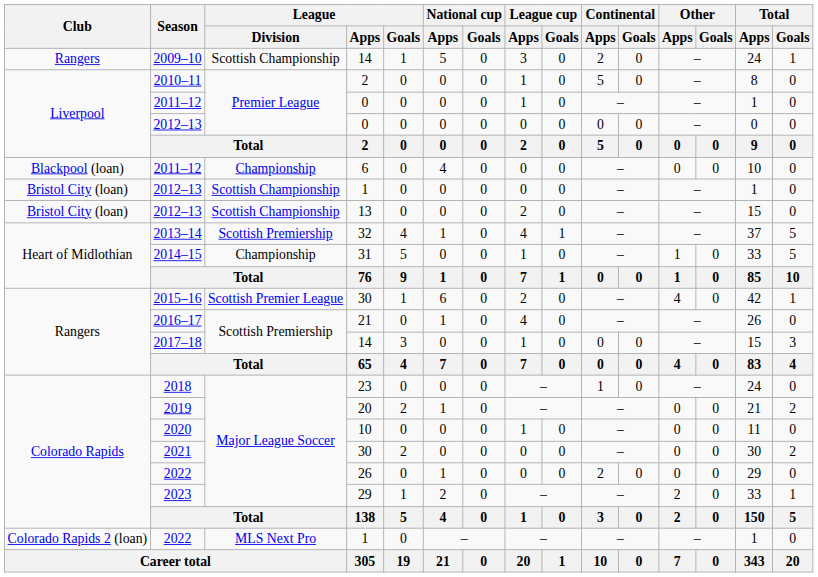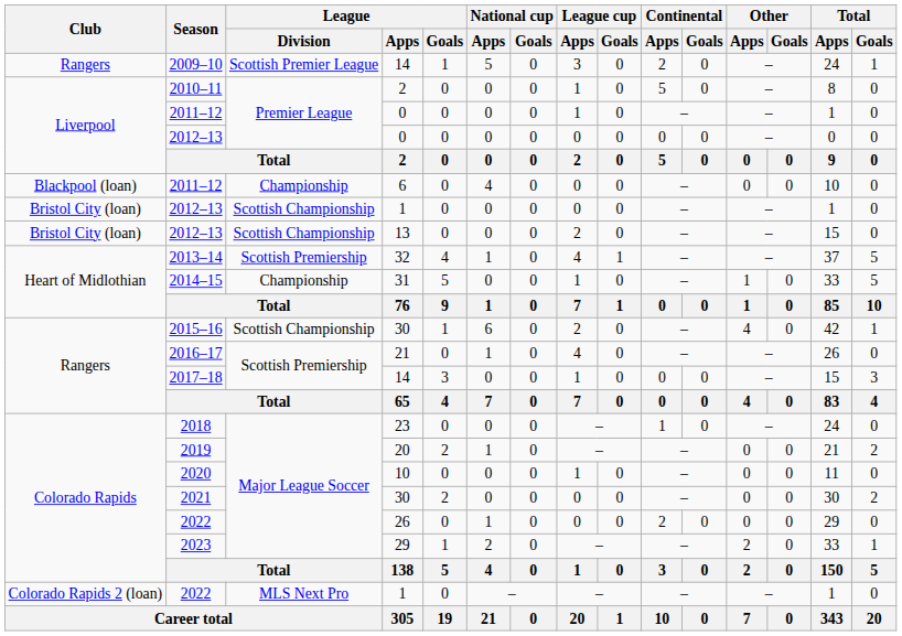 <table class="wikitable" style="text-align:center">
 <tr>
 <th rowspan="2">Club</th>
 <th rowspan="2">Season</th>
 <th colspan="3">League</th>
 <th colspan="2">National cup</th>
 <th colspan="2">League cup</th>
 <th colspan="2">Continental</th>
 <th colspan="2">Other</th>
 <th colspan="2">Total</th>
 </tr>
 <tr>
 <th>Division</th>
 <th>Apps</th>
 <th>Goals</th>
 <th>Apps</th>
 <th>Goals</th>
 <th>Apps</th>
 <th>Goals</th>
 <th>Apps</th>
 <th>Goals</th>
 <th>Apps</th>
 <th>Goals</th>
 <th>Apps</th>
 <th>Goals</th>
 </tr>
 <tr>
 <td><a href='#'>Rangers</a></td>
 <td><a href='#'>2009–10</a></td>
-<td>Scottish Championship</td>
+<td><a href='#'>Scottish Premier League</a></td>
 <td>14</td>
 <td>1</td>
 <td>5</td>
 <td>0</td>
 <td>3</td>
 <td>0</td>
 <td>2</td>
 <td>0</td>
 <td colspan="2">–</td>
 <td>24</td>
 <td>1</td>
 </tr>
 <tr>
 <td rowspan="4"><a href='#'>Liverpool</a></td>
 <td><a href='#'>2010–11</a></td>
 <td rowspan=3><a href='#'>Premier League</a></td>
 <td>2</td>
 <td>0</td>
 <td>0</td>
 <td>0</td>
 <td>1</td>
 <td>0</td>
 <td>5</td>
 <td>0</td>
 <td colspan="2">–</td>
 <td>8</td>
 <td>0</td>
 </tr>
 <tr>
 <td><a href='#'>2011–12</a></td>
 <td>0</td>
 <td>0</td>
 <td>0</td>
 <td>0</td>
 <td>1</td>
 <td>0</td>
 <td colspan="2">–</td>
 <td colspan="2">–</td>
 <td>1</td>
 <td>0</td>
 </tr>
 <tr>
 <td><a href='#'>2012–13</a></td>
 <td>0</td>
 <td>0</td>
 <td>0</td>
 <td>0</td>
 <td>0</td>
 <td>0</td>
 <td>0</td>
 <td>0</td>
 <td colspan="2">–</td>
 <td>0</td>
 <td>0</td>
 </tr>
 <tr>
 <th colspan="2">Total</th>
 <th>2</th>
 <th>0</th>
 <th>0</th>
 <th>0</th>
 <th>2</th>
 <th>0</th>
 <th>5</th>
 <th>0</th>
 <th>0</th>
 <th>0</th>
 <th>9</th>
 <th>0</th>
 </tr>
 <tr>
 <td><a href='#'>Blackpool</a> (loan)</td>
 <td><a href='#'>2011–12</a></td>
 <td><a href='#'>Championship</a></td>
 <td>6</td>
 <td>0</td>
 <td>4</td>
 <td>0</td>
 <td>0</td>
 <td>0</td>
 <td colspan="2">–</td>
 <td>0</td>
 <td>0</td>
 <td>10</td>
 <td>0</td>
 </tr>
 <tr>
 <td><a href='#'>Bristol City</a> (loan)</td>
 <td><a href='#'>2012–13</a></td>
 <td><a href='#'>Scottish Championship</a></td>
 <td>1</td>
 <td>0</td>
 <td>0</td>
 <td>0</td>
 <td>0</td>
 <td>0</td>
 <td colspan="2">–</td>
 <td colspan="2">–</td>
 <td>1</td>
 <td>0</td>
 </tr>
 <tr>
 <td><a href='#'>Bristol City</a> (loan)</td>
 <td><a href='#'>2012–13</a></td>
 <td><a href='#'>Scottish Championship</a></td>
 <td>13</td>
 <td>0</td>
 <td>0</td>
 <td>0</td>
 <td>2</td>
 <td>0</td>
 <td colspan="2">–</td>
 <td colspan="2">–</td>
 <td>15</td>
 <td>0</td>
 </tr>
 <tr>
 <td rowspan="3">Heart of Midlothian</td>
 <td><a href='#'>2013–14</a></td>
 <td><a href='#'>Scottish Premiership</a></td>
 <td>32</td>
 <td>4</td>
 <td>1</td>
 <td>0</td>
 <td>4</td>
 <td>1</td>
 <td colspan="2">–</td>
 <td colspan="2">–</td>
 <td>37</td>
 <td>5</td>
 </tr>
 <tr>
 <td><a href='#'>2014–15</a></td>
 <td>Championship</td>
 <td>31</td>
 <td>5</td>
 <td>0</td>
 <td>0</td>
 <td>1</td>
 <td>0</td>
 <td colspan="2">–</td>
 <td>1</td>
 <td>0</td>
 <td>33</td>
 <td>5</td>
 </tr>
 <tr>
 <th colspan="2">Total</th>
 <th>76</th>
 <th>9</th>
 <th>1</th>
 <th>0</th>
 <th>7</th>
 <th>1</th>
 <th>0</th>
 <th>0</th>
 <th>1</th>
 <th>0</th>
 <th>85</th>
 <th>10</th>
 </tr>
 <tr>
 <td rowspan="4">Rangers</td>
 <td><a href='#'>2015–16</a></td>
-<td><a href='#'>Scottish Premier League</a></td>
+<td>Scottish Championship</td>
 <td>30</td>
 <td>1</td>
 <td>6</td>
 <td>0</td>
 <td>2</td>
 <td>0</td>
 <td colspan="2">–</td>
 <td>4</td>
 <td>0</td>
 <td>42</td>
 <td>1</td>
 </tr>
 <tr>
 <td><a href='#'>2016–17</a></td>
 <td rowspan=2>Scottish Premiership</td>
 <td>21</td>
 <td>0</td>
 <td>1</td>
 <td>0</td>
 <td>4</td>
 <td>0</td>
 <td colspan="2">–</td>
 <td colspan="2">–</td>
 <td>26</td>
 <td>0</td>
 </tr>
 <tr>
 <td><a href='#'>2017–18</a></td>
 <td>14</td>
 <td>3</td>
 <td>0</td>
 <td>0</td>
 <td>1</td>
 <td>0</td>
 <td>0</td>
 <td>0</td>
 <td colspan="2">–</td>
 <td>15</td>
 <td>3</td>
 </tr>
 <tr>
 <th colspan="2">Total</th>
 <th>65</th>
 <th>4</th>
 <th>7</th>
 <th>0</th>
 <th>7</th>
 <th>0</th>
 <th>0</th>
 <th>0</th>
 <th>4</th>
 <th>0</th>
 <th>83</th>
 <th>4</th>
 </tr>
 <tr>
 <td rowspan="7"><a href='#'>Colorado Rapids</a></td>
 <td><a href='#'>2018</a></td>
 <td rowspan="6"><a href='#'>Major League Soccer</a></td>
 <td>23</td>
 <td>0</td>
 <td>0</td>
 <td>0</td>
 <td colspan="2">–</td>
 <td>1</td>
 <td>0</td>
 <td colspan="2">–</td>
 <td>24</td>
 <td>0</td>
 </tr>
 <tr>
 <td><a href='#'>2019</a></td>
 <td>20</td>
 <td>2</td>
 <td>1</td>
 <td>0</td>
 <td colspan="2">–</td>
 <td colspan="2">–</td>
 <td>0</td>
 <td>0</td>
 <td>21</td>
 <td>2</td>
 </tr>
 <tr>
 <td><a href='#'>2020</a></td>
 <td>10</td>
 <td>0</td>
 <td>0</td>
 <td>0</td>
 <td>1</td>
 <td>0</td>
 <td colspan="2">–</td>
 <td>0</td>
 <td>0</td>
 <td>11</td>
 <td>0</td>
 </tr>
 <tr>
 <td><a href='#'>2021</a></td>
 <td>30</td>
 <td>2</td>
 <td>0</td>
 <td>0</td>
 <td>0</td>
 <td>0</td>
 <td colspan="2">–</td>
 <td>0</td>
 <td>0</td>
 <td>30</td>
 <td>2</td>
 </tr>
 <tr>
 <td><a href='#'>2022</a></td>
 <td>26</td>
 <td>0</td>
 <td>1</td>
 <td>0</td>
 <td>0</td>
 <td>0</td>
 <td>2</td>
 <td>0</td>
 <td>0</td>
 <td>0</td>
 <td>29</td>
 <td>0</td>
 </tr>
 <tr>
 <td><a href='#'>2023</a></td>
 <td>29</td>
 <td>1</td>
 <td>2</td>
 <td>0</td>
 <td colspan="2">–</td>
 <td colspan="2">–</td>
 <td>2</td>
 <td>0</td>
 <td>33</td>
 <td>1</td>
 </tr>
 <tr>
 <th colspan="2">Total</th>
 <th>138</th>
 <th>5</th>
 <th>4</th>
 <th>0</th>
 <th>1</th>
 <th>0</th>
 <th>3</th>
 <th>0</th>
 <th>2</th>
 <th>0</th>
 <th>150</th>
 <th>5</th>
 </tr>
 <tr>
 <td><a href='#'>Colorado Rapids 2</a> (loan)</td>
 <td><a href='#'>2022</a></td>
 <td><a href='#'>MLS Next Pro</a></td>
 <td>1</td>
 <td>0</td>
 <td colspan="2">–</td>
 <td colspan="2">–</td>
 <td colspan="2">–</td>
 <td colspan="2">–</td>
 <td>1</td>
 <td>0</td>
 </tr>
 <tr>
 <th colspan="3">Career total</th>
 <th>305</th>
 <th>19</th>
 <th>21</th>
 <th>0</th>
 <th>20</th>
 <th>1</th>
 <th>10</th>
 <th>0</th>
 <th>7</th>
 <th>0</th>
 <th>343</th>
 <th>20</th>
 </tr>
 </table>
